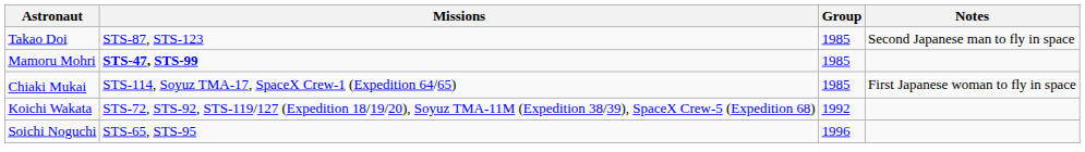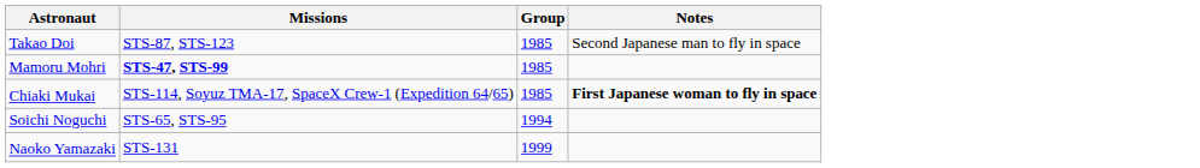 <table class="wikitable">
 <tr>
 <th>Astronaut</th>
 <th>Missions</th>
 <th>Group</th>
 <th>Notes</th>
 </tr>
 <tr>
 <td><a href='#'>Takao Doi</a></td>
 <td><a href='#'>STS-87</a>, <a href='#'>STS-123</a></td>
 <td><a href='#'>1985</a></td>
 <td>Second Japanese man to fly in space</td>
 </tr>
 <tr>
 <td><a href='#'>Mamoru Mohri</a></td>
 <td><strong><a href='#'>STS-47</a>, <a href='#'>STS-99</a></strong></td>
 <td><a href='#'>1985</a></td>
 <td></td>
 </tr>
 <tr>
 <td><a href='#'>Chiaki Mukai</a><sup></sup></td>
 <td><a href='#'>STS-114</a>, <a href='#'>Soyuz TMA-17</a>, <a href='#'>SpaceX Crew-1</a> (<a href='#'>Expedition 64</a>/<a href='#'>65</a>)</td>
 <td><a href='#'>1985</a></td>
-<td>First Japanese woman to fly in space</td>
-</tr>
-<tr>
-<td><a href='#'>Koichi Wakata</a></td>
-<td><a href='#'>STS-72</a>, <a href='#'>STS-92</a>, <a href='#'>STS-119</a>/<a href='#'>127</a> (<a href='#'>Expedition 18</a>/<a href='#'>19</a>/<a href='#'>20</a>), <a href='#'>Soyuz TMA-11M</a> (<a href='#'>Expedition 38</a>/<a href='#'>39</a>), <a href='#'>SpaceX Crew-5</a> (<a href='#'>Expedition 68</a>)</td>
-<td><a href='#'>1992</a></td>
-<td></td>
+<td><strong>First Japanese woman to fly in space</strong></td>
 </tr>
 <tr>
 <td><a href='#'>Soichi Noguchi</a></td>
 <td><a href='#'>STS-65</a>, <a href='#'>STS-95</a></td>
-<td><a href='#'>1996</a></td>
+<td><a href='#'>1994</a></td>
+<td></td>
+</tr>
+<tr>
+<td><a href='#'>Naoko Yamazaki</a><sup></sup></td>
+<td><a href='#'>STS-131</a></td>
+<td><a href='#'>1999</a></td>
 <td></td>
 </tr>
 </table>
